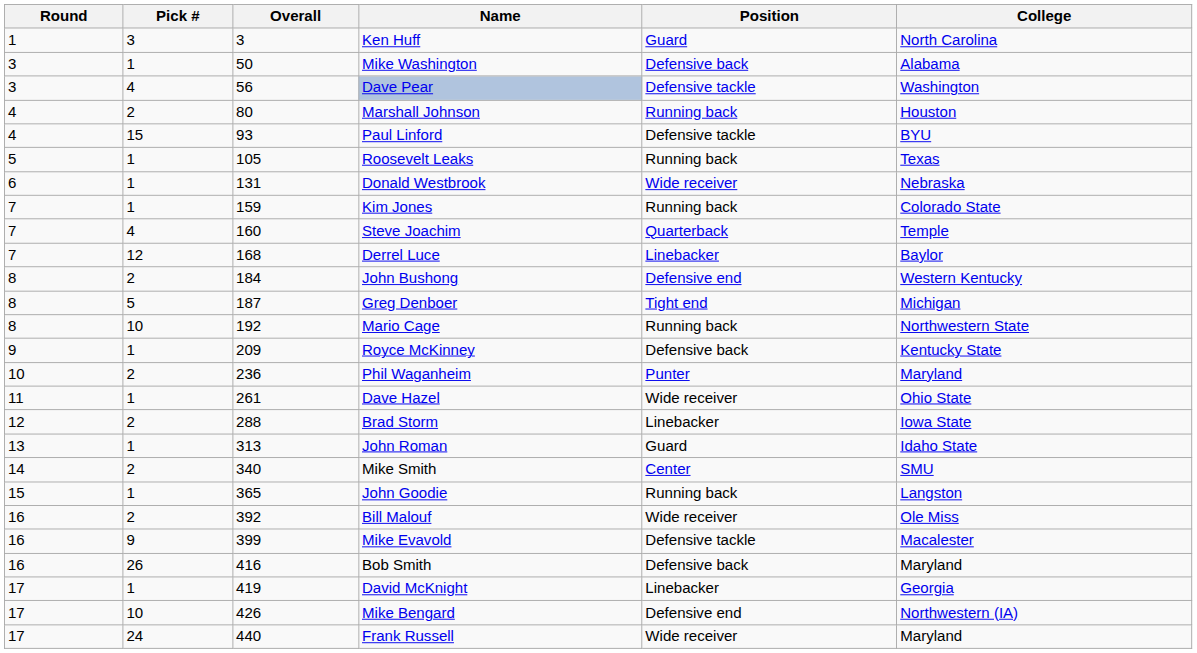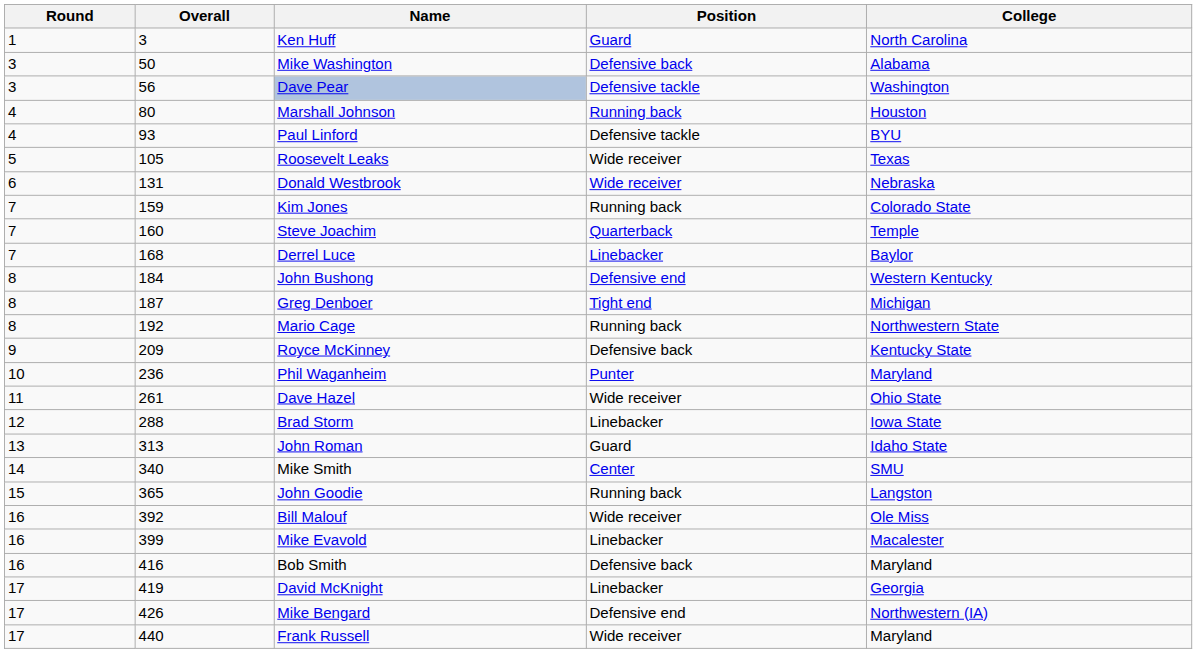 <table class="wikitable sortable sortable" style="width: 100%">
 <tr>
 <th>Round</th>
-<th>Pick #</th>
 <th>Overall</th>
 <th>Name</th>
 <th>Position</th>
 <th>College</th>
 </tr>
 <tr>
 <td>1</td>
 <td>3</td>
-<td>3</td>
 <td><a href='#'>Ken Huff</a></td>
 <td><a href='#'>Guard</a></td>
 <td><a href='#'>North Carolina</a></td>
 </tr>
 <tr>
 <td>3</td>
-<td>1</td>
 <td>50</td>
 <td><a href='#'>Mike Washington</a></td>
 <td><a href='#'>Defensive back</a></td>
 <td><a href='#'>Alabama</a></td>
 </tr>
 <tr>
 <td>3</td>
-<td>4</td>
 <td>56</td>
 <td bgcolor=lightsteelblue><a href='#'>Dave Pear</a></td>
 <td><a href='#'>Defensive tackle</a></td>
 <td><a href='#'>Washington</a></td>
 </tr>
 <tr>
 <td>4</td>
-<td>2</td>
 <td>80</td>
 <td><a href='#'>Marshall Johnson</a></td>
 <td><a href='#'>Running back</a></td>
 <td><a href='#'>Houston</a></td>
 </tr>
 <tr>
 <td>4</td>
-<td>15</td>
 <td>93</td>
 <td><a href='#'>Paul Linford</a></td>
 <td>Defensive tackle</td>
 <td><a href='#'>BYU</a></td>
 </tr>
 <tr>
 <td>5</td>
-<td>1</td>
 <td>105</td>
 <td><a href='#'>Roosevelt Leaks</a></td>
-<td>Running back</td>
+<td>Wide receiver</td>
 <td><a href='#'>Texas</a></td>
 </tr>
 <tr>
 <td>6</td>
-<td>1</td>
 <td>131</td>
 <td><a href='#'>Donald Westbrook</a></td>
 <td><a href='#'>Wide receiver</a></td>
 <td><a href='#'>Nebraska</a></td>
 </tr>
 <tr>
 <td>7</td>
-<td>1</td>
 <td>159</td>
 <td><a href='#'>Kim Jones</a></td>
 <td>Running back</td>
 <td><a href='#'>Colorado State</a></td>
 </tr>
 <tr>
 <td>7</td>
-<td>4</td>
 <td>160</td>
 <td><a href='#'>Steve Joachim</a></td>
 <td><a href='#'>Quarterback</a></td>
 <td><a href='#'>Temple</a></td>
 </tr>
 <tr>
 <td>7</td>
-<td>12</td>
 <td>168</td>
 <td><a href='#'>Derrel Luce</a></td>
 <td><a href='#'>Linebacker</a></td>
 <td><a href='#'>Baylor</a></td>
 </tr>
 <tr>
 <td>8</td>
-<td>2</td>
 <td>184</td>
 <td><a href='#'>John Bushong</a></td>
 <td><a href='#'>Defensive end</a></td>
 <td><a href='#'>Western Kentucky</a></td>
 </tr>
 <tr>
 <td>8</td>
-<td>5</td>
 <td>187</td>
 <td><a href='#'>Greg Denboer</a></td>
 <td><a href='#'>Tight end</a></td>
 <td><a href='#'>Michigan</a></td>
 </tr>
 <tr>
 <td>8</td>
-<td>10</td>
 <td>192</td>
 <td><a href='#'>Mario Cage</a></td>
 <td>Running back</td>
 <td><a href='#'>Northwestern State</a></td>
 </tr>
 <tr>
 <td>9</td>
-<td>1</td>
 <td>209</td>
 <td><a href='#'>Royce McKinney</a></td>
 <td>Defensive back</td>
 <td><a href='#'>Kentucky State</a></td>
 </tr>
 <tr>
 <td>10</td>
-<td>2</td>
 <td>236</td>
 <td><a href='#'>Phil Waganheim</a></td>
 <td><a href='#'>Punter</a></td>
 <td><a href='#'>Maryland</a></td>
 </tr>
 <tr>
 <td>11</td>
-<td>1</td>
 <td>261</td>
 <td><a href='#'>Dave Hazel</a></td>
 <td>Wide receiver</td>
 <td><a href='#'>Ohio State</a></td>
 </tr>
 <tr>
 <td>12</td>
-<td>2</td>
 <td>288</td>
 <td><a href='#'>Brad Storm</a></td>
 <td>Linebacker</td>
 <td><a href='#'>Iowa State</a></td>
 </tr>
 <tr>
 <td>13</td>
-<td>1</td>
 <td>313</td>
 <td><a href='#'>John Roman</a></td>
 <td>Guard</td>
 <td><a href='#'>Idaho State</a></td>
 </tr>
 <tr>
 <td>14</td>
-<td>2</td>
 <td>340</td>
 <td>Mike Smith</td>
 <td><a href='#'>Center</a></td>
 <td><a href='#'>SMU</a></td>
 </tr>
 <tr>
 <td>15</td>
-<td>1</td>
 <td>365</td>
 <td><a href='#'>John Goodie</a></td>
 <td>Running back</td>
 <td><a href='#'>Langston</a></td>
 </tr>
 <tr>
 <td>16</td>
-<td>2</td>
 <td>392</td>
 <td><a href='#'>Bill Malouf</a></td>
 <td>Wide receiver</td>
 <td><a href='#'>Ole Miss</a></td>
 </tr>
 <tr>
 <td>16</td>
-<td>9</td>
 <td>399</td>
 <td><a href='#'>Mike Evavold</a></td>
-<td>Defensive tackle</td>
+<td>Linebacker</td>
 <td><a href='#'>Macalester</a></td>
 </tr>
 <tr>
 <td>16</td>
-<td>26</td>
 <td>416</td>
 <td>Bob Smith</td>
 <td>Defensive back</td>
 <td>Maryland</td>
 </tr>
 <tr>
 <td>17</td>
-<td>1</td>
 <td>419</td>
 <td><a href='#'>David McKnight</a></td>
 <td>Linebacker</td>
 <td><a href='#'>Georgia</a></td>
 </tr>
 <tr>
 <td>17</td>
-<td>10</td>
 <td>426</td>
 <td><a href='#'>Mike Bengard</a></td>
 <td>Defensive end</td>
 <td><a href='#'>Northwestern (IA)</a></td>
 </tr>
 <tr>
 <td>17</td>
-<td>24</td>
 <td>440</td>
 <td><a href='#'>Frank Russell</a></td>
 <td>Wide receiver</td>
 <td>Maryland</td>
 </tr>
 </table>
